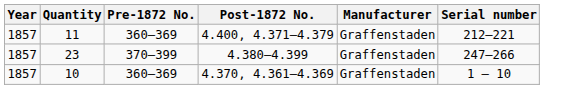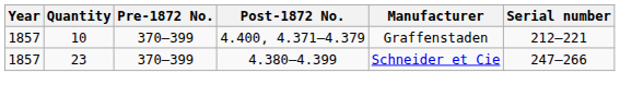 <table class="wikitable sortable" style=text-align:center>
 <tr>
 <th>Year</th>
 <th>Quantity</th>
 <th>Pre-1872 No.</th>
 <th>Post-1872 No.</th>
 <th>Manufacturer</th>
 <th>Serial number</th>
 </tr>
 <tr>
 <td>1857</td>
-<td>11</td>
-<td>360–369</td>
+<td>10</td>
+<td>370–399</td>
 <td>4.400, 4.371–4.379</td>
 <td>Graffenstaden</td>
 <td>212–221</td>
 </tr>
 <tr>
 <td>1857</td>
 <td>23</td>
 <td>370–399</td>
 <td>4.380–4.399</td>
-<td>Graffenstaden</td>
+<td><a href='#'>Schneider et Cie</a></td>
 <td>247–266</td>
 </tr>
-<tr>
-<td>1857</td>
-<td>10</td>
-<td>360–369</td>
-<td>4.370, 4.361–4.369</td>
-<td>Graffenstaden</td>
-<td>1 – 10</td>
-</tr>
 </table>
